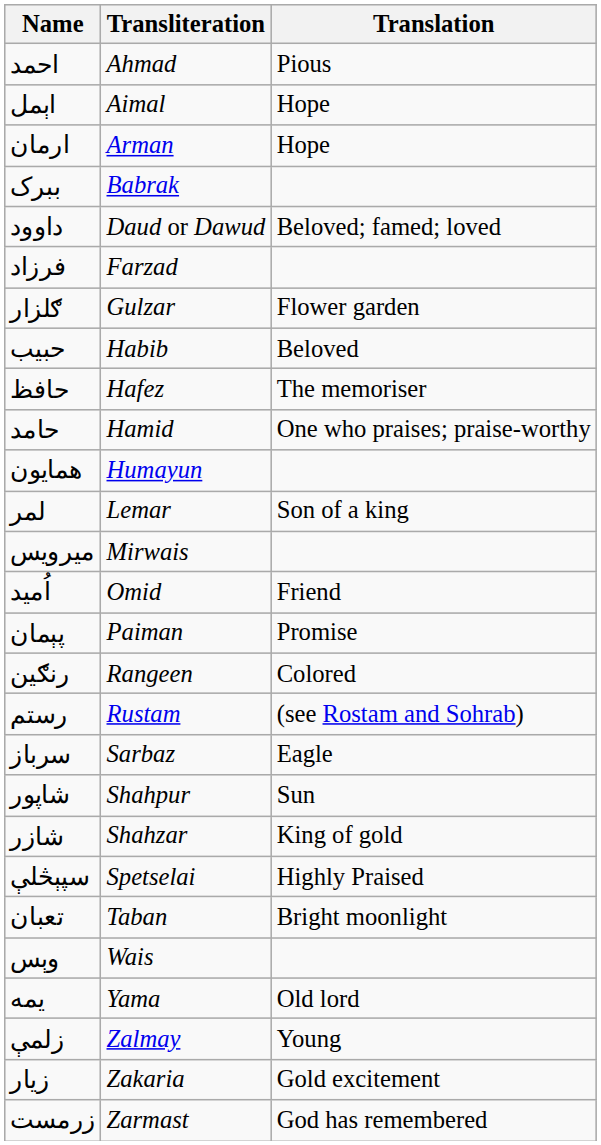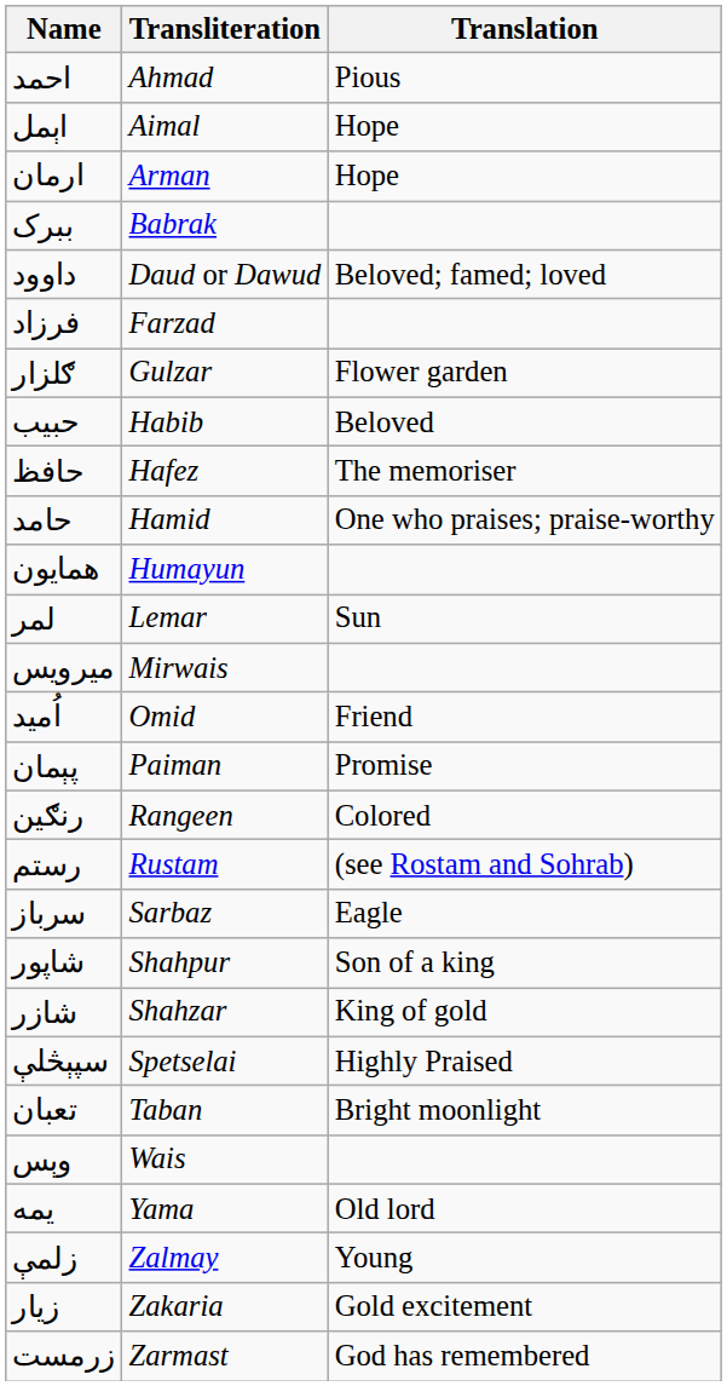 <table class="wikitable sortable">
 <tr>
 <th>Name</th>
 <th>Transliteration</th>
 <th>Translation</th>
 </tr>
 <tr>
 <td>احمد</td>
 <td><em>Ahmad</em></td>
 <td>Pious</td>
 </tr>
 <tr>
 <td>اېمل</td>
 <td><em>Aimal</em></td>
 <td>Hope</td>
 </tr>
 <tr>
 <td>ارمان</td>
 <td><em><a href='#'>Arman</a></em></td>
 <td>Hope</td>
 </tr>
 <tr>
 <td>ببرک</td>
 <td><em><a href='#'>Babrak</a></em></td>
 <td></td>
 </tr>
 <tr>
 <td>داوود</td>
 <td><em>Daud</em> or <em>Dawud</em></td>
 <td>Beloved; famed; loved</td>
 </tr>
 <tr>
 <td>فرزاد</td>
 <td><em>Farzad</em></td>
 <td></td>
 </tr>
 <tr>
 <td>ګلزار</td>
 <td><em>Gulzar</em></td>
 <td>Flower garden</td>
 </tr>
 <tr>
 <td>حبيب</td>
 <td><em>Habib</em></td>
 <td>Beloved</td>
 </tr>
 <tr>
 <td>حافظ</td>
 <td><em>Hafez</em></td>
 <td>The memoriser</td>
 </tr>
 <tr>
 <td>حامد</td>
 <td><em>Hamid</em></td>
 <td>One who praises; praise-worthy</td>
 </tr>
 <tr>
 <td>همایون</td>
 <td><em><a href='#'>Humayun</a></em></td>
 <td></td>
 </tr>
 <tr>
 <td>لمر</td>
 <td><em>Lemar</em></td>
-<td>Son of a king</td>
+<td>Sun</td>
 </tr>
 <tr>
 <td>ميرويس</td>
 <td><em>Mirwais</em></td>
 <td></td>
 </tr>
 <tr>
 <td>اُمید</td>
 <td><em>Omid</em></td>
 <td>Friend</td>
 </tr>
 <tr>
 <td>پېمان</td>
 <td><em>Paiman</em></td>
 <td>Promise</td>
 </tr>
 <tr>
 <td>رنګين</td>
 <td><em>Rangeen</em></td>
 <td>Colored</td>
 </tr>
 <tr>
 <td>رستم</td>
 <td><em><a href='#'>Rustam</a></em></td>
 <td>(see <a href='#'>Rostam and Sohrab</a>)</td>
 </tr>
 <tr>
 <td>سرباز</td>
 <td><em>Sarbaz</em></td>
 <td>Eagle</td>
 </tr>
 <tr>
 <td>شاپور</td>
 <td><em>Shahpur</em></td>
-<td>Sun</td>
+<td>Son of a king</td>
 </tr>
 <tr>
 <td>شازر</td>
 <td><em>Shahzar</em></td>
 <td>King of gold</td>
 </tr>
 <tr>
 <td>سپېڅلې</td>
 <td><em>Spetselai</em></td>
 <td>Highly Praised</td>
 </tr>
 <tr>
 <td>تعبان</td>
 <td><em>Taban</em></td>
 <td>Bright moonlight</td>
 </tr>
 <tr>
 <td>وېس</td>
 <td><em>Wais</em></td>
 <td></td>
 </tr>
 <tr>
 <td>يمه</td>
 <td><em>Yama</em></td>
 <td>Old lord</td>
 </tr>
 <tr>
 <td>زلمې</td>
 <td><em><a href='#'>Zalmay</a></em></td>
 <td>Young</td>
 </tr>
 <tr>
 <td>زيار</td>
 <td><em>Zakaria</em></td>
 <td>Gold excitement</td>
 </tr>
 <tr>
 <td>زرمست</td>
 <td><em>Zarmast</em></td>
 <td>God has remembered</td>
 </tr>
 </table>
